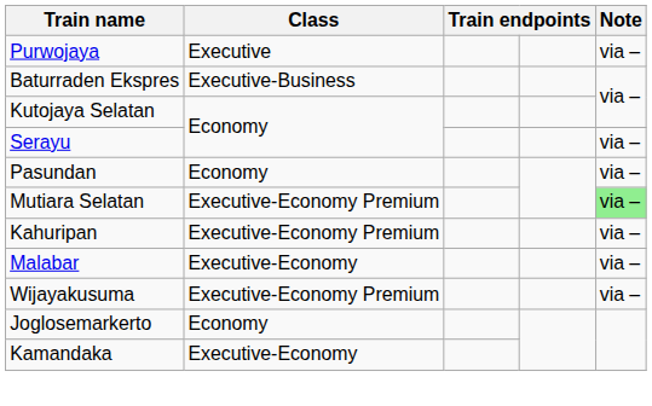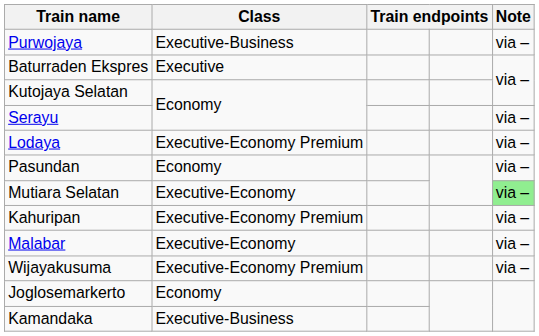 <table class="wikitable">
 <tr>
 <th>Train name</th>
 <th>Class</th>
 <th colspan=2>Train endpoints</th>
 <th>Note</th>
 </tr>
 <tr>
 <td><a href='#'>Purwojaya</a></td>
-<td>Executive</td>
+<td>Executive-Business</td>
 <td></td>
 <td></td>
 <td>via –</td>
 </tr>
 <tr>
 <td>Baturraden Ekspres</td>
-<td>Executive-Business</td>
+<td>Executive</td>
 <td></td>
 <td></td>
 <td rowspan="2">via –</td>
 </tr>
 <tr>
 <td>Kutojaya Selatan</td>
 <td rowspan="2">Economy</td>
 <td></td>
 <td></td>
 </tr>
 <tr>
 <td><a href='#'>Serayu</a></td>
 <td></td>
 <td></td>
 <td>via –</td>
 </tr>
 <tr>
+<td><a href='#'>Lodaya</a></td>
+<td>Executive-Economy Premium</td>
+<td></td>
+<td></td>
+<td>via –</td>
+</tr>
+<tr>
 <td>Pasundan</td>
 <td>Economy</td>
 <td></td>
 <td rowspan="2"></td>
 <td>via –</td>
 </tr>
 <tr>
 <td>Mutiara Selatan</td>
-<td>Executive-Economy Premium</td>
+<td>Executive-Economy</td>
 <td></td>
 <td style="background: lightgreen;">via –</td>
 </tr>
 <tr>
 <td>Kahuripan</td>
 <td>Executive-Economy Premium</td>
 <td></td>
 <td></td>
 <td>via –</td>
 </tr>
 <tr>
 <td><a href='#'>Malabar</a></td>
 <td>Executive-Economy</td>
 <td></td>
 <td></td>
 <td>via –</td>
 </tr>
 <tr>
 <td>Wijayakusuma</td>
 <td>Executive-Economy Premium</td>
 <td></td>
 <td></td>
 <td>via –</td>
 </tr>
 <tr>
 <td>Joglosemarkerto</td>
 <td>Economy</td>
 <td></td>
 <td rowspan="2"></td>
 <td rowspan="2"></td>
 </tr>
 <tr>
 <td>Kamandaka</td>
-<td>Executive-Economy</td>
+<td>Executive-Business</td>
 <td></td>
 </tr>
 </table>
